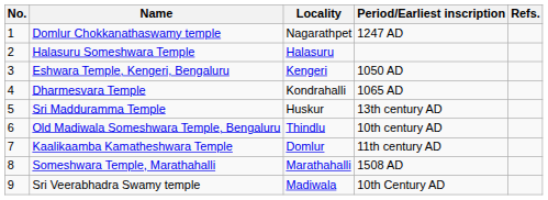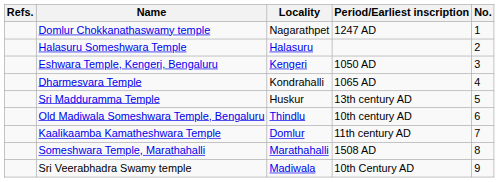 <table class="wikitable sortable">
 <tr>
-<th>No.</th>
+<th>Refs.</th>
 <th>Name</th>
 <th>Locality</th>
 <th>Period/Earliest inscription</th>
-<th>Refs.</th>
+<th>No.</th>
 </tr>
 <tr>
-<td>1</td>
+<td></td>
 <td><a href='#'>Domlur Chokkanathaswamy temple</a></td>
 <td>Nagarathpet</td>
 <td>1247 AD</td>
-<td></td>
+<td>1</td>
 </tr>
 <tr>
-<td>2</td>
+<td></td>
 <td><a href='#'>Halasuru Someshwara Temple</a></td>
 <td><a href='#'>Halasuru</a></td>
 <td></td>
-<td></td>
+<td>2</td>
 </tr>
 <tr>
-<td>3</td>
+<td></td>
 <td><a href='#'>Eshwara Temple, Kengeri, Bengaluru</a></td>
 <td><a href='#'>Kengeri</a></td>
 <td>1050 AD</td>
-<td></td>
+<td>3</td>
 </tr>
 <tr>
-<td>4</td>
+<td></td>
 <td><a href='#'>Dharmesvara Temple</a></td>
 <td>Kondrahalli</td>
 <td>1065 AD</td>
-<td></td>
+<td>4</td>
 </tr>
 <tr>
-<td>5</td>
+<td></td>
 <td><a href='#'>Sri Madduramma Temple</a></td>
 <td>Huskur</td>
 <td>13th century AD</td>
-<td></td>
+<td>5</td>
 </tr>
 <tr>
-<td>6</td>
+<td></td>
 <td><a href='#'>Old Madiwala Someshwara Temple, Bengaluru</a></td>
 <td><a href='#'>Thindlu</a></td>
 <td>10th century AD</td>
-<td></td>
+<td>6</td>
 </tr>
 <tr>
-<td>7</td>
+<td></td>
 <td><a href='#'>Kaalikaamba Kamatheshwara Temple</a></td>
 <td><a href='#'>Domlur</a></td>
 <td>11th century AD</td>
-<td></td>
+<td>7</td>
 </tr>
 <tr>
-<td>8</td>
+<td></td>
 <td><a href='#'>Someshwara Temple, Marathahalli</a></td>
 <td><a href='#'>Marathahalli</a></td>
 <td>1508 AD</td>
-<td></td>
+<td>8</td>
 </tr>
 <tr>
-<td>9</td>
+<td></td>
 <td>Sri Veerabhadra Swamy temple</td>
 <td><a href='#'>Madiwala</a></td>
 <td>10th Century AD</td>
-<td></td>
+<td>9</td>
 </tr>
 </table>
